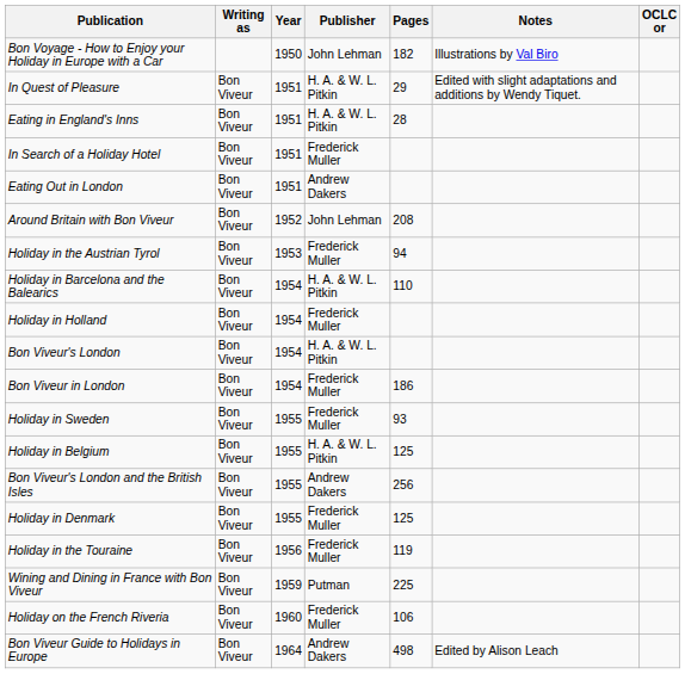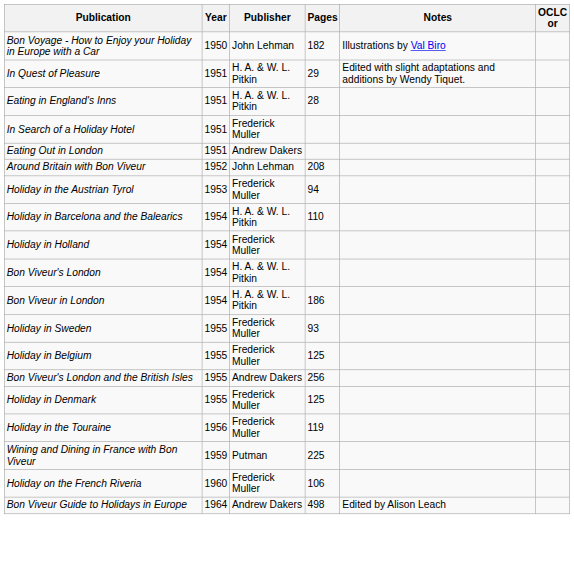 <table class="wikitable plainrowheaders sortable" style="margin-right: 0;">
 <tr>
 <th scope="col">Publication</th>
-<th scope="col">Writing as</th>
 <th scope="col">Year</th>
 <th scope="col">Publisher</th>
 <th scope="col">Pages</th>
 <th scope="col" class="unsortable">Notes</th>
 <th scope="col" class="unsortable">OCLC<br>or </th>
 </tr>
 <tr>
 <td><em>Bon Voyage - How to Enjoy your Holiday in Europe with a Car</em></td>
-<td></td>
 <td>1950</td>
 <td>John Lehman</td>
 <td>182</td>
 <td>Illustrations by <a href='#'>Val Biro</a></td>
 <td></td>
 </tr>
 <tr>
 <td><em>In Quest of Pleasure</em></td>
-<td>Bon Viveur</td>
 <td>1951</td>
 <td>H. A. & W. L. Pitkin</td>
 <td>29</td>
 <td>Edited with slight adaptations and additions by Wendy Tiquet.</td>
 <td></td>
 </tr>
 <tr>
 <td><em>Eating in England's Inns</em></td>
-<td>Bon Viveur</td>
 <td>1951</td>
 <td>H. A. & W. L. Pitkin</td>
 <td>28</td>
 <td></td>
 <td></td>
 </tr>
 <tr>
 <td><em>In Search of a Holiday Hotel</em></td>
-<td>Bon Viveur</td>
 <td>1951</td>
 <td>Frederick Muller</td>
 <td></td>
 <td></td>
 <td></td>
 </tr>
 <tr>
 <td><em>Eating Out in London</em></td>
-<td>Bon Viveur</td>
 <td>1951</td>
 <td>Andrew Dakers</td>
 <td></td>
 <td></td>
 <td></td>
 </tr>
 <tr>
 <td><em>Around Britain with Bon Viveur</em></td>
-<td>Bon Viveur</td>
 <td>1952</td>
 <td>John Lehman</td>
 <td>208</td>
 <td></td>
 <td></td>
 </tr>
 <tr>
 <td><em>Holiday in the Austrian Tyrol</em></td>
-<td>Bon Viveur</td>
 <td>1953</td>
 <td>Frederick Muller</td>
 <td>94</td>
 <td></td>
 <td></td>
 </tr>
 <tr>
 <td><em>Holiday in Barcelona and the Balearics</em></td>
-<td>Bon Viveur</td>
 <td>1954</td>
 <td>H. A. & W. L. Pitkin</td>
 <td>110</td>
 <td></td>
 <td></td>
 </tr>
 <tr>
 <td><em>Holiday in Holland</em></td>
-<td>Bon Viveur</td>
 <td>1954</td>
 <td>Frederick Muller</td>
 <td></td>
 <td></td>
 <td></td>
 </tr>
 <tr>
 <td><em>Bon Viveur's London</em></td>
-<td>Bon Viveur</td>
 <td>1954</td>
 <td>H. A. & W. L. Pitkin</td>
 <td></td>
 <td></td>
 <td></td>
 </tr>
 <tr>
 <td><em>Bon Viveur in London</em></td>
-<td>Bon Viveur</td>
 <td>1954</td>
-<td>Frederick Muller</td>
+<td>H. A. & W. L. Pitkin</td>
 <td>186</td>
 <td></td>
 <td></td>
 </tr>
 <tr>
 <td><em>Holiday in Sweden</em></td>
-<td>Bon Viveur</td>
 <td>1955</td>
 <td>Frederick Muller</td>
 <td>93</td>
 <td></td>
 <td></td>
 </tr>
 <tr>
 <td><em>Holiday in Belgium</em></td>
-<td>Bon Viveur</td>
 <td>1955</td>
-<td>H. A. & W. L. Pitkin</td>
+<td>Frederick Muller</td>
 <td>125</td>
 <td></td>
 <td></td>
 </tr>
 <tr>
 <td><em>Bon Viveur's London and the British Isles</em></td>
-<td>Bon Viveur</td>
 <td>1955</td>
 <td>Andrew Dakers</td>
 <td>256</td>
 <td></td>
 <td></td>
 </tr>
 <tr>
 <td><em>Holiday in Denmark</em></td>
-<td>Bon Viveur</td>
 <td>1955</td>
 <td>Frederick Muller</td>
 <td>125</td>
 <td></td>
 <td></td>
 </tr>
 <tr>
 <td><em>Holiday in the Touraine</em></td>
-<td>Bon Viveur</td>
 <td>1956</td>
 <td>Frederick Muller</td>
 <td>119</td>
 <td></td>
 <td></td>
 </tr>
 <tr>
 <td><em>Wining and Dining in France with Bon Viveur</em></td>
-<td>Bon Viveur</td>
 <td>1959</td>
 <td>Putman</td>
 <td>225</td>
 <td></td>
 <td></td>
 </tr>
 <tr>
 <td><em>Holiday on the French Riveria</em></td>
-<td>Bon Viveur</td>
 <td>1960</td>
 <td>Frederick Muller</td>
 <td>106</td>
 <td></td>
 <td></td>
 </tr>
 <tr>
 <td><em>Bon Viveur Guide to Holidays in Europe</em></td>
-<td>Bon Viveur</td>
 <td>1964</td>
 <td>Andrew Dakers</td>
 <td>498</td>
 <td>Edited by Alison Leach</td>
 <td></td>
 </tr>
 </table>
